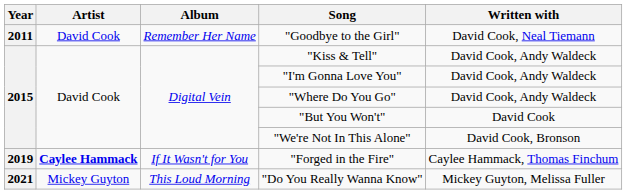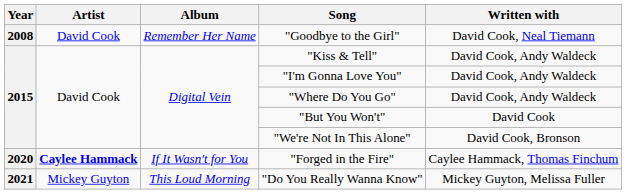 <table class="wikitable collapsible collapsed" style="text-align:center;">
 <tr>
 <th>Year</th>
 <th>Artist</th>
 <th>Album</th>
 <th>Song</th>
 <th>Written with</th>
 </tr>
 <tr>
-<th>2011</th>
+<th>2008</th>
 <td><a href='#'>David Cook</a></td>
 <td><em><a href='#'>Remember Her Name</a></em></td>
 <td>"Goodbye to the Girl"</td>
 <td>David Cook, <a href='#'>Neal Tiemann</a></td>
 </tr>
 <tr>
 <th rowspan="5">2015</th>
 <td rowspan="5">David Cook</td>
 <td rowspan="5"><em><a href='#'>Digital Vein</a></em></td>
 <td>"Kiss & Tell"</td>
 <td>David Cook, Andy Waldeck</td>
 </tr>
 <tr>
 <td>"I'm Gonna Love You"</td>
 <td>David Cook, Andy Waldeck</td>
 </tr>
 <tr>
 <td>"Where Do You Go"</td>
 <td>David Cook, Andy Waldeck</td>
 </tr>
 <tr>
 <td>"But You Won't"</td>
 <td>David Cook</td>
 </tr>
 <tr>
 <td>"We're Not In This Alone"</td>
 <td>David Cook, Bronson</td>
 </tr>
 <tr>
-<th>2019</th>
+<th>2020</th>
 <td><strong><a href='#'>Caylee Hammack</a></strong></td>
 <td><em><a href='#'>If It Wasn't for You</a></em></td>
 <td>"Forged in the Fire"</td>
 <td>Caylee Hammack, <a href='#'>Thomas Finchum</a></td>
 </tr>
 <tr>
 <th>2021</th>
 <td><a href='#'>Mickey Guyton</a></td>
 <td><em><a href='#'>This Loud Morning</a></em></td>
 <td>"Do You Really Wanna Know"</td>
 <td>Mickey Guyton, Melissa Fuller</td>
 </tr>
 </table>
